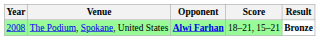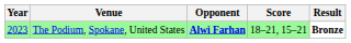 <table class="sortable wikitable" style="font-size: 95%;">
 <tr>
 <th>Year</th>
 <th>Venue</th>
 <th>Opponent</th>
 <th>Score</th>
 <th>Result</th>
 </tr>
 <tr style="background:#98FB98">
-<td align="center"><a href='#'>2008</a></td>
+<td align="center"><a href='#'>2023</a></td>
 <td align="left"><a href='#'>The Podium</a>, <a href='#'>Spokane</a>, United States</td>
 <td align="left"><strong> <a href='#'>Alwi Farhan</a></strong></td>
 <td align="left">18–21, 15–21</td>
 <td style="text-align:left; background:white"> <strong>Bronze</strong></td>
 </tr>
 </table>
